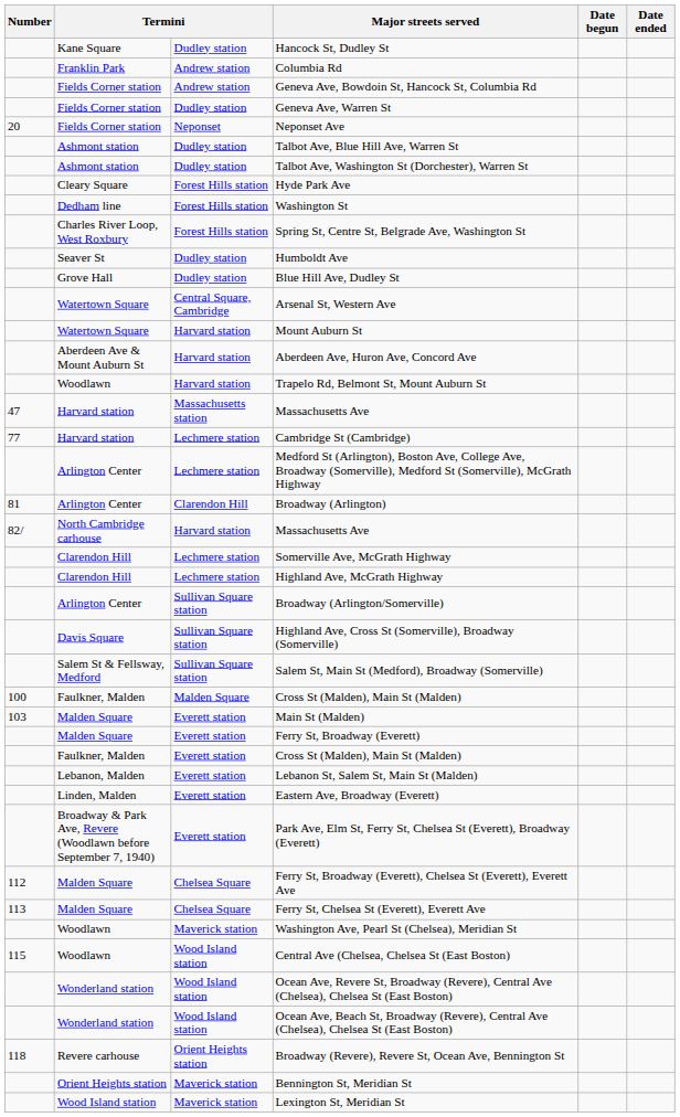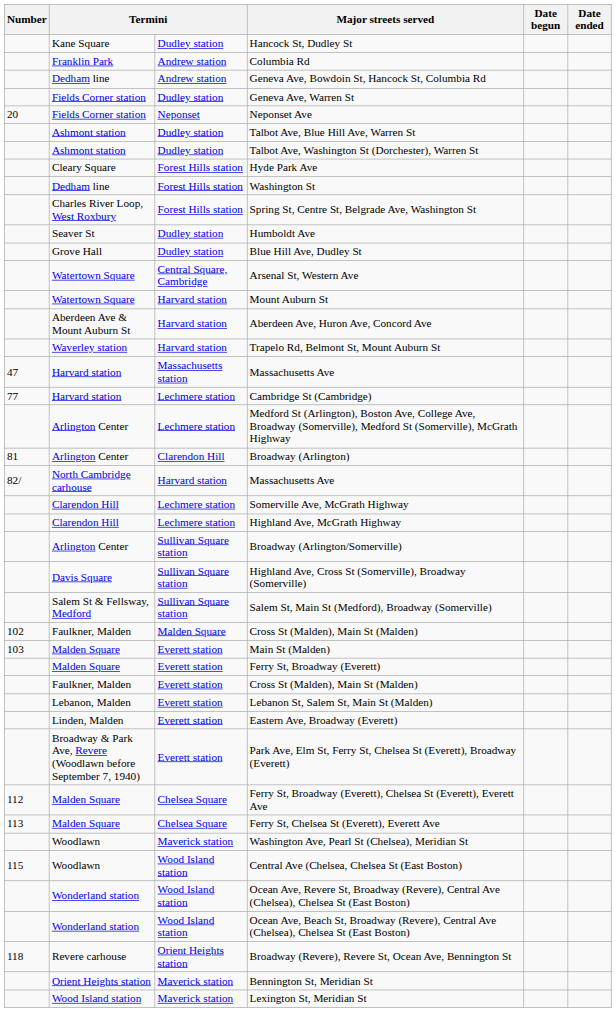 <table class="wikitable sortable">
 <tr>
 <th>Number</th>
 <th colspan=2>Termini</th>
 <th>Major streets served</th>
 <th>Date begun</th>
 <th>Date ended</th>
 </tr>
 <tr>
 <td></td>
 <td>Kane Square</td>
 <td><a href='#'>Dudley station</a></td>
 <td>Hancock St, Dudley St</td>
 <td></td>
 <td></td>
 </tr>
 <tr>
 <td></td>
 <td><a href='#'>Franklin Park</a></td>
 <td><a href='#'>Andrew station</a></td>
 <td>Columbia Rd</td>
 <td></td>
 <td></td>
 </tr>
 <tr>
 <td></td>
-<td><a href='#'>Fields Corner station</a></td>
+<td><a href='#'>Dedham</a> line</td>
 <td><a href='#'>Andrew station</a></td>
 <td>Geneva Ave, Bowdoin St, Hancock St, Columbia Rd</td>
 <td></td>
 <td></td>
 </tr>
 <tr>
 <td></td>
 <td><a href='#'>Fields Corner station</a></td>
 <td><a href='#'>Dudley station</a></td>
 <td>Geneva Ave, Warren St</td>
 <td></td>
 <td></td>
 </tr>
 <tr>
 <td>20</td>
 <td><a href='#'>Fields Corner station</a></td>
 <td><a href='#'>Neponset</a></td>
 <td>Neponset Ave</td>
 <td></td>
 <td></td>
 </tr>
 <tr>
 <td></td>
 <td><a href='#'>Ashmont station</a></td>
 <td><a href='#'>Dudley station</a></td>
 <td>Talbot Ave, Blue Hill Ave, Warren St</td>
 <td></td>
 <td></td>
 </tr>
 <tr>
 <td></td>
 <td><a href='#'>Ashmont station</a></td>
 <td><a href='#'>Dudley station</a></td>
 <td>Talbot Ave, Washington St (Dorchester), Warren St</td>
 <td></td>
 <td></td>
 </tr>
 <tr>
 <td></td>
 <td>Cleary Square</td>
 <td><a href='#'>Forest Hills station</a></td>
 <td>Hyde Park Ave</td>
 <td></td>
 <td></td>
 </tr>
 <tr>
 <td></td>
 <td><a href='#'>Dedham</a> line</td>
 <td><a href='#'>Forest Hills station</a></td>
 <td>Washington St</td>
 <td></td>
 <td></td>
 </tr>
 <tr>
 <td></td>
 <td>Charles River Loop, <a href='#'>West Roxbury</a></td>
 <td><a href='#'>Forest Hills station</a></td>
 <td>Spring St, Centre St, Belgrade Ave, Washington St</td>
 <td></td>
 <td></td>
 </tr>
 <tr>
 <td></td>
 <td>Seaver St</td>
 <td><a href='#'>Dudley station</a></td>
 <td>Humboldt Ave</td>
 <td></td>
 <td></td>
 </tr>
 <tr>
 <td></td>
 <td>Grove Hall</td>
 <td><a href='#'>Dudley station</a></td>
 <td>Blue Hill Ave, Dudley St</td>
 <td></td>
 <td></td>
 </tr>
 <tr>
 <td></td>
 <td><a href='#'>Watertown Square</a></td>
 <td><a href='#'>Central Square, Cambridge</a></td>
 <td>Arsenal St, Western Ave</td>
 <td></td>
 <td></td>
 </tr>
 <tr>
 <td></td>
 <td><a href='#'>Watertown Square</a></td>
 <td><a href='#'>Harvard station</a></td>
 <td>Mount Auburn St</td>
 <td></td>
 <td></td>
 </tr>
 <tr>
 <td></td>
 <td>Aberdeen Ave & Mount Auburn St</td>
 <td><a href='#'>Harvard station</a></td>
 <td>Aberdeen Ave, Huron Ave, Concord Ave</td>
 <td></td>
 <td></td>
 </tr>
 <tr>
 <td></td>
-<td>Woodlawn</td>
+<td><a href='#'>Waverley station</a></td>
 <td><a href='#'>Harvard station</a></td>
 <td>Trapelo Rd, Belmont St, Mount Auburn St</td>
 <td></td>
 <td></td>
 </tr>
 <tr>
 <td>47</td>
 <td><a href='#'>Harvard station</a></td>
 <td><a href='#'>Massachusetts station</a></td>
 <td>Massachusetts Ave</td>
 <td></td>
 <td></td>
 </tr>
 <tr>
 <td>77</td>
 <td><a href='#'>Harvard station</a></td>
 <td><a href='#'>Lechmere station</a></td>
 <td>Cambridge St (Cambridge)</td>
 <td></td>
 <td></td>
 </tr>
 <tr>
 <td></td>
 <td><a href='#'>Arlington</a> Center</td>
 <td><a href='#'>Lechmere station</a></td>
 <td>Medford St (Arlington), Boston Ave, College Ave, Broadway (Somerville), Medford St (Somerville), McGrath Highway</td>
 <td></td>
 <td></td>
 </tr>
 <tr>
 <td>81</td>
 <td><a href='#'>Arlington</a> Center</td>
 <td><a href='#'>Clarendon Hill</a></td>
 <td>Broadway (Arlington)</td>
 <td></td>
 <td></td>
 </tr>
 <tr>
 <td>82/</td>
 <td><a href='#'>North Cambridge carhouse</a></td>
 <td><a href='#'>Harvard station</a></td>
 <td>Massachusetts Ave</td>
 <td></td>
 <td></td>
 </tr>
 <tr>
 <td></td>
 <td><a href='#'>Clarendon Hill</a></td>
 <td><a href='#'>Lechmere station</a></td>
 <td>Somerville Ave, McGrath Highway</td>
 <td></td>
 <td></td>
 </tr>
 <tr>
 <td></td>
 <td><a href='#'>Clarendon Hill</a></td>
 <td><a href='#'>Lechmere station</a></td>
 <td>Highland Ave, McGrath Highway</td>
 <td></td>
 <td></td>
 </tr>
 <tr>
 <td></td>
 <td><a href='#'>Arlington</a> Center</td>
 <td><a href='#'>Sullivan Square station</a></td>
 <td>Broadway (Arlington/Somerville)</td>
 <td></td>
 <td></td>
 </tr>
 <tr>
 <td></td>
 <td><a href='#'>Davis Square</a></td>
 <td><a href='#'>Sullivan Square station</a></td>
 <td>Highland Ave, Cross St (Somerville), Broadway (Somerville)</td>
 <td></td>
 <td></td>
 </tr>
 <tr>
 <td></td>
 <td>Salem St & Fellsway, <a href='#'>Medford</a></td>
 <td><a href='#'>Sullivan Square station</a></td>
 <td>Salem St, Main St (Medford), Broadway (Somerville)</td>
 <td></td>
 <td></td>
 </tr>
 <tr>
-<td>100</td>
+<td>102</td>
 <td>Faulkner, Malden</td>
 <td><a href='#'>Malden Square</a></td>
 <td>Cross St (Malden), Main St (Malden)</td>
 <td></td>
 <td></td>
 </tr>
 <tr>
 <td>103</td>
 <td><a href='#'>Malden Square</a></td>
 <td><a href='#'>Everett station</a></td>
 <td>Main St (Malden)</td>
 <td></td>
 <td></td>
 </tr>
 <tr>
 <td></td>
 <td><a href='#'>Malden Square</a></td>
 <td><a href='#'>Everett station</a></td>
 <td>Ferry St, Broadway (Everett)</td>
 <td></td>
 <td></td>
 </tr>
 <tr>
 <td></td>
 <td>Faulkner, Malden</td>
 <td><a href='#'>Everett station</a></td>
 <td>Cross St (Malden), Main St (Malden)</td>
 <td></td>
 <td></td>
 </tr>
 <tr>
 <td></td>
 <td>Lebanon, Malden</td>
 <td><a href='#'>Everett station</a></td>
 <td>Lebanon St, Salem St, Main St (Malden)</td>
 <td></td>
 <td></td>
 </tr>
 <tr>
 <td></td>
 <td>Linden, Malden</td>
 <td><a href='#'>Everett station</a></td>
 <td>Eastern Ave, Broadway (Everett)</td>
 <td></td>
 <td></td>
 </tr>
 <tr>
 <td></td>
 <td>Broadway & Park Ave, <a href='#'>Revere</a><br>(Woodlawn before September 7, 1940)</td>
 <td><a href='#'>Everett station</a></td>
 <td>Park Ave, Elm St, Ferry St, Chelsea St (Everett), Broadway (Everett)</td>
 <td></td>
 <td></td>
 </tr>
 <tr>
 <td>112</td>
 <td><a href='#'>Malden Square</a></td>
 <td><a href='#'>Chelsea Square</a></td>
 <td>Ferry St, Broadway (Everett), Chelsea St (Everett), Everett Ave</td>
 <td></td>
 <td></td>
 </tr>
 <tr>
 <td>113</td>
 <td><a href='#'>Malden Square</a></td>
 <td><a href='#'>Chelsea Square</a></td>
 <td>Ferry St, Chelsea St (Everett), Everett Ave</td>
 <td></td>
 <td></td>
 </tr>
 <tr>
 <td></td>
 <td>Woodlawn</td>
 <td><a href='#'>Maverick station</a></td>
 <td>Washington Ave, Pearl St (Chelsea), Meridian St</td>
 <td></td>
 <td></td>
 </tr>
 <tr>
 <td>115</td>
 <td>Woodlawn</td>
 <td><a href='#'>Wood Island station</a></td>
 <td>Central Ave (Chelsea, Chelsea St (East Boston)</td>
 <td></td>
 <td></td>
 </tr>
 <tr>
 <td></td>
 <td><a href='#'>Wonderland station</a></td>
 <td><a href='#'>Wood Island station</a></td>
 <td>Ocean Ave, Revere St, Broadway (Revere), Central Ave (Chelsea), Chelsea St (East Boston)</td>
 <td></td>
 <td></td>
 </tr>
 <tr>
 <td></td>
 <td><a href='#'>Wonderland station</a></td>
 <td><a href='#'>Wood Island station</a></td>
 <td>Ocean Ave, Beach St, Broadway (Revere), Central Ave (Chelsea), Chelsea St (East Boston)</td>
 <td></td>
 <td></td>
 </tr>
 <tr>
 <td>118</td>
 <td>Revere carhouse</td>
 <td><a href='#'>Orient Heights station</a></td>
 <td>Broadway (Revere), Revere St, Ocean Ave, Bennington St</td>
 <td></td>
 <td></td>
 </tr>
 <tr>
 <td></td>
 <td><a href='#'>Orient Heights station</a></td>
 <td><a href='#'>Maverick station</a></td>
 <td>Bennington St, Meridian St</td>
 <td></td>
 <td></td>
 </tr>
 <tr>
 <td></td>
 <td><a href='#'>Wood Island station</a></td>
 <td><a href='#'>Maverick station</a></td>
 <td>Lexington St, Meridian St</td>
 <td></td>
 <td></td>
 </tr>
 </table>
